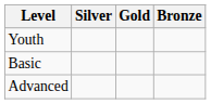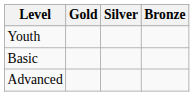 <table class="wikitable">
 <tr style="vertical-align:top; background-color:#A9A9A9">
 <th>Level</th>
+<th>Gold</th>
 <th>Silver</th>
-<th>Gold</th>
 <th>Bronze</th>
 </tr>
 <tr>
 <td>Youth</td>
 <td></td>
 <td></td>
 <td></td>
 </tr>
 <tr>
 <td>Basic</td>
 <td></td>
 <td></td>
 <td></td>
 </tr>
 <tr>
 <td>Advanced</td>
 <td></td>
 <td></td>
 <td></td>
 </tr>
 </table>
